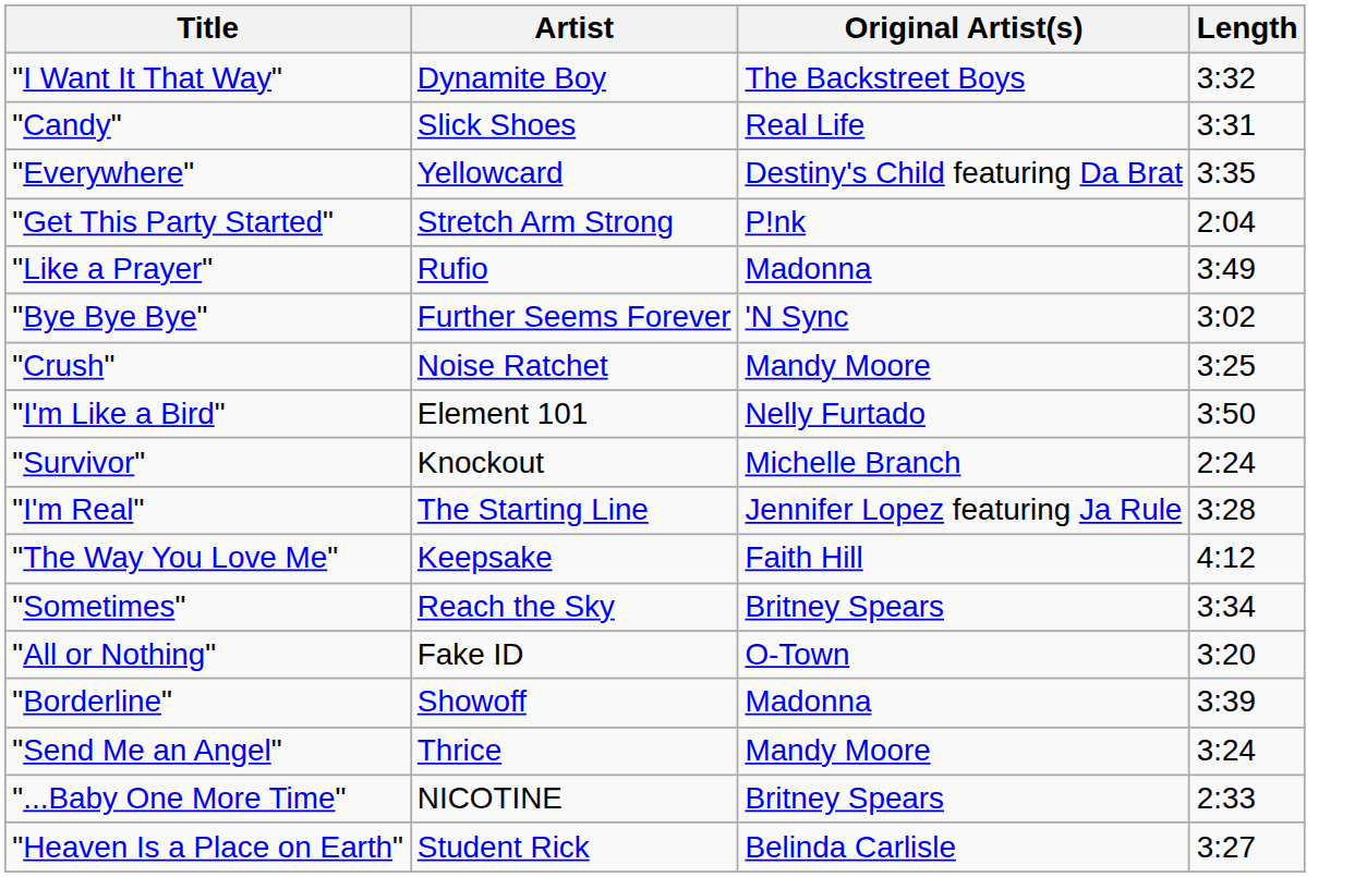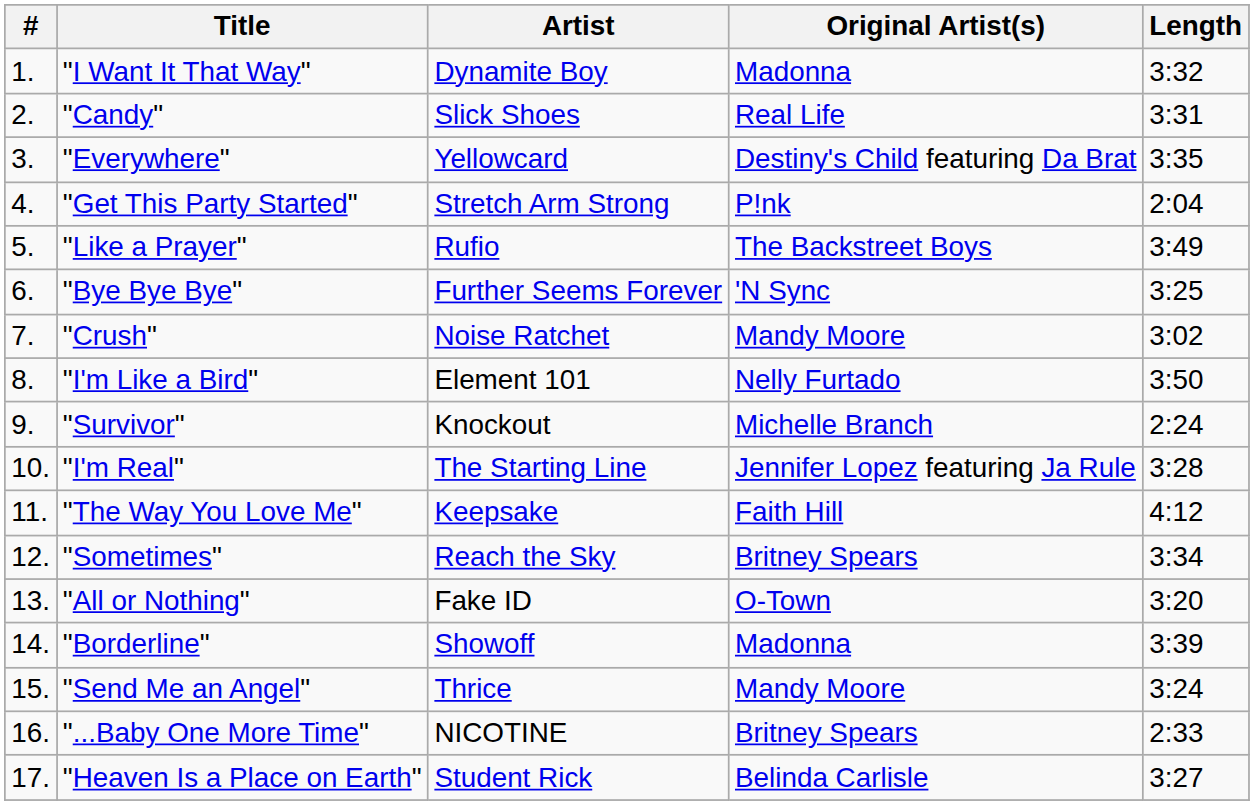 <table class="wikitable" border="1">
 <tr>
+<th>#</th>
 <th>Title</th>
 <th>Artist</th>
 <th>Original Artist(s)</th>
 <th>Length</th>
 </tr>
 <tr>
+<td>1.</td>
 <td>"<a href='#'>I Want It That Way</a>"</td>
 <td><a href='#'>Dynamite Boy</a></td>
-<td><a href='#'>The Backstreet Boys</a></td>
+<td><a href='#'>Madonna</a></td>
 <td>3:32</td>
 </tr>
 <tr>
+<td>2.</td>
 <td>"<a href='#'>Candy</a>"</td>
 <td><a href='#'>Slick Shoes</a></td>
 <td><a href='#'>Real Life</a></td>
 <td>3:31</td>
 </tr>
 <tr>
+<td>3.</td>
 <td>"<a href='#'>Everywhere</a>"</td>
 <td><a href='#'>Yellowcard</a></td>
 <td><a href='#'>Destiny's Child</a> featuring <a href='#'>Da Brat</a></td>
 <td>3:35</td>
 </tr>
 <tr>
+<td>4.</td>
 <td>"<a href='#'>Get This Party Started</a>"</td>
 <td><a href='#'>Stretch Arm Strong</a></td>
 <td><a href='#'>P!nk</a></td>
 <td>2:04</td>
 </tr>
 <tr>
+<td>5.</td>
 <td>"<a href='#'>Like a Prayer</a>"</td>
 <td><a href='#'>Rufio</a></td>
-<td><a href='#'>Madonna</a></td>
+<td><a href='#'>The Backstreet Boys</a></td>
 <td>3:49</td>
 </tr>
 <tr>
+<td>6.</td>
 <td>"<a href='#'>Bye Bye Bye</a>"</td>
 <td><a href='#'>Further Seems Forever</a></td>
 <td><a href='#'>'N Sync</a></td>
+<td>3:25</td>
+</tr>
+<tr>
+<td>7.</td>
+<td>"<a href='#'>Crush</a>"</td>
+<td><a href='#'>Noise Ratchet</a></td>
+<td><a href='#'>Mandy Moore</a></td>
 <td>3:02</td>
 </tr>
 <tr>
-<td>"<a href='#'>Crush</a>"</td>
-<td><a href='#'>Noise Ratchet</a></td>
-<td><a href='#'>Mandy Moore</a></td>
-<td>3:25</td>
-</tr>
-<tr>
+<td>8.</td>
 <td>"<a href='#'>I'm Like a Bird</a>"</td>
 <td>Element 101</td>
 <td><a href='#'>Nelly Furtado</a></td>
 <td>3:50</td>
 </tr>
 <tr>
+<td>9.</td>
 <td>"<a href='#'>Survivor</a>"</td>
 <td>Knockout</td>
 <td><a href='#'>Michelle Branch</a></td>
 <td>2:24</td>
 </tr>
 <tr>
+<td>10.</td>
 <td>"<a href='#'>I'm Real</a>"</td>
 <td><a href='#'>The Starting Line</a></td>
 <td><a href='#'>Jennifer Lopez</a> featuring <a href='#'>Ja Rule</a></td>
 <td>3:28</td>
 </tr>
 <tr>
+<td>11.</td>
 <td>"<a href='#'>The Way You Love Me</a>"</td>
 <td><a href='#'>Keepsake</a></td>
 <td><a href='#'>Faith Hill</a></td>
 <td>4:12</td>
 </tr>
 <tr>
+<td>12.</td>
 <td>"<a href='#'>Sometimes</a>"</td>
 <td><a href='#'>Reach the Sky</a></td>
 <td><a href='#'>Britney Spears</a></td>
 <td>3:34</td>
 </tr>
 <tr>
+<td>13.</td>
 <td>"<a href='#'>All or Nothing</a>"</td>
 <td>Fake ID</td>
 <td><a href='#'>O-Town</a></td>
 <td>3:20</td>
 </tr>
 <tr>
+<td>14.</td>
 <td>"<a href='#'>Borderline</a>"</td>
 <td><a href='#'>Showoff</a></td>
 <td><a href='#'>Madonna</a></td>
 <td>3:39</td>
 </tr>
 <tr>
+<td>15.</td>
 <td>"<a href='#'>Send Me an Angel</a>"</td>
 <td><a href='#'>Thrice</a></td>
 <td><a href='#'>Mandy Moore</a></td>
 <td>3:24</td>
 </tr>
 <tr>
+<td>16.</td>
 <td>"<a href='#'>...Baby One More Time</a>"</td>
 <td>NICOTINE</td>
 <td><a href='#'>Britney Spears</a></td>
 <td>2:33</td>
 </tr>
 <tr>
+<td>17.</td>
 <td>"<a href='#'>Heaven Is a Place on Earth</a>"</td>
 <td><a href='#'>Student Rick</a></td>
 <td><a href='#'>Belinda Carlisle</a></td>
 <td>3:27</td>
 </tr>
 </table>
